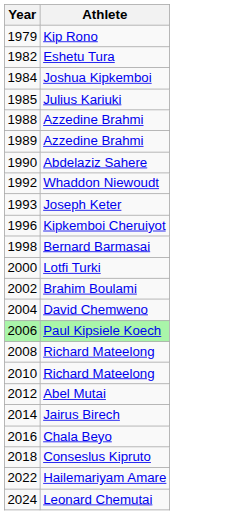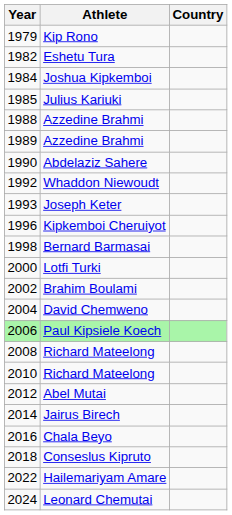 <table class="wikitable sortable">
 <tr>
 <th>Year</th>
 <th>Athlete</th>
+<th>Country</th>
 </tr>
 <tr>
 <td>1979</td>
 <td><a href='#'>Kip Rono</a></td>
+<td></td>
 </tr>
 <tr>
 <td>1982</td>
 <td><a href='#'>Eshetu Tura</a></td>
+<td></td>
 </tr>
 <tr>
 <td>1984</td>
 <td><a href='#'>Joshua Kipkemboi</a></td>
+<td></td>
 </tr>
 <tr>
 <td>1985</td>
 <td><a href='#'>Julius Kariuki</a></td>
+<td></td>
 </tr>
 <tr>
 <td>1988</td>
 <td><a href='#'>Azzedine Brahmi</a></td>
+<td></td>
 </tr>
 <tr>
 <td>1989</td>
 <td><a href='#'>Azzedine Brahmi</a></td>
+<td></td>
 </tr>
 <tr>
 <td>1990</td>
 <td><a href='#'>Abdelaziz Sahere</a></td>
+<td></td>
 </tr>
 <tr>
 <td>1992</td>
 <td><a href='#'>Whaddon Niewoudt</a></td>
+<td></td>
 </tr>
 <tr>
 <td>1993</td>
 <td><a href='#'>Joseph Keter</a></td>
+<td></td>
 </tr>
 <tr>
 <td>1996</td>
 <td><a href='#'>Kipkemboi Cheruiyot</a></td>
+<td></td>
 </tr>
 <tr>
 <td>1998</td>
 <td><a href='#'>Bernard Barmasai</a></td>
+<td></td>
 </tr>
 <tr>
 <td>2000</td>
 <td><a href='#'>Lotfi Turki</a></td>
+<td></td>
 </tr>
 <tr>
 <td>2002</td>
 <td><a href='#'>Brahim Boulami</a></td>
+<td></td>
 </tr>
 <tr>
 <td>2004</td>
 <td><a href='#'>David Chemweno</a></td>
+<td></td>
 </tr>
 <tr bgcolor=#A9F5A9>
 <td>2006</td>
 <td><a href='#'>Paul Kipsiele Koech</a></td>
+<td></td>
 </tr>
 <tr>
 <td>2008</td>
 <td><a href='#'>Richard Mateelong</a></td>
+<td></td>
 </tr>
 <tr>
 <td>2010</td>
 <td><a href='#'>Richard Mateelong</a></td>
+<td></td>
 </tr>
 <tr>
 <td>2012</td>
 <td><a href='#'>Abel Mutai</a></td>
+<td></td>
 </tr>
 <tr>
 <td>2014</td>
 <td><a href='#'>Jairus Birech</a></td>
+<td></td>
 </tr>
 <tr>
 <td>2016</td>
 <td><a href='#'>Chala Beyo</a></td>
+<td></td>
 </tr>
 <tr>
 <td>2018</td>
 <td><a href='#'>Conseslus Kipruto</a></td>
+<td></td>
 </tr>
 <tr>
 <td>2022</td>
 <td><a href='#'>Hailemariyam Amare</a></td>
+<td></td>
 </tr>
 <tr>
 <td>2024</td>
 <td><a href='#'>Leonard Chemutai</a></td>
+<td></td>
 </tr>
 </table>
